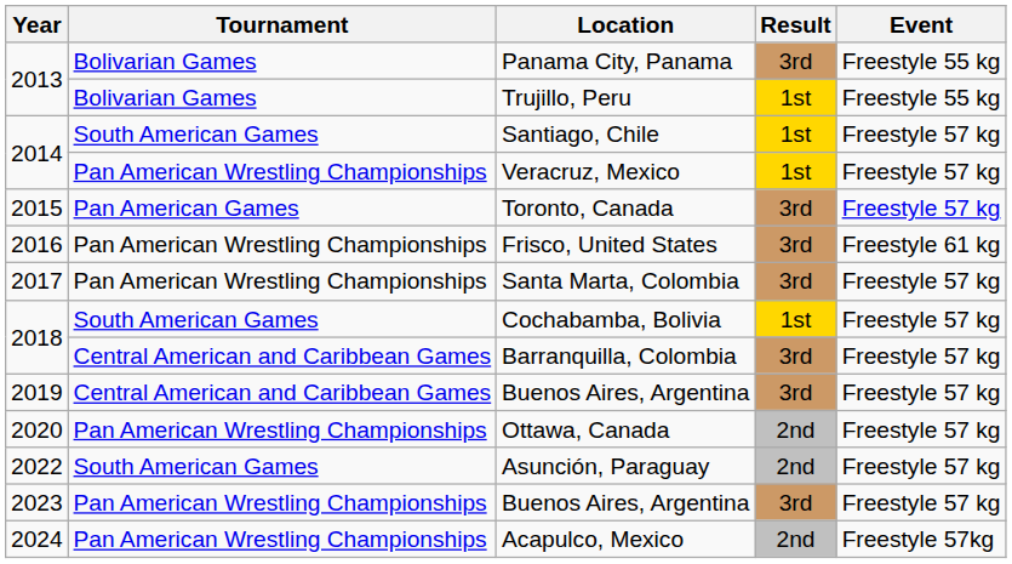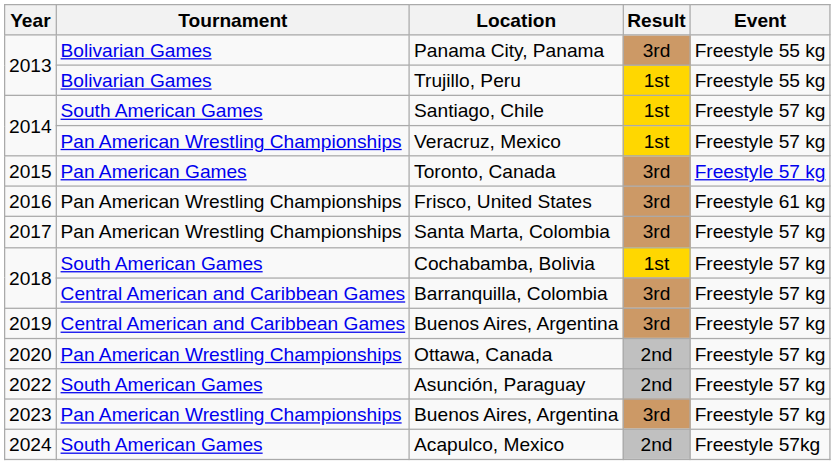 <table class="wikitable" style="font-size:95%;">
 <tr>
 <th>Year</th>
 <th>Tournament</th>
 <th>Location</th>
 <th>Result</th>
 <th>Event</th>
 </tr>
 <tr>
 <td rowspan=2>2013</td>
 <td><a href='#'>Bolivarian Games</a></td>
 <td>Panama City, Panama</td>
 <td align="center" bgcolor="cc9966">3rd</td>
 <td>Freestyle 55 kg</td>
 </tr>
 <tr>
 <td><a href='#'>Bolivarian Games</a></td>
 <td>Trujillo, Peru</td>
 <td align="center" bgcolor="gold">1st</td>
 <td>Freestyle 55 kg</td>
 </tr>
 <tr>
 <td rowspan=2>2014</td>
 <td><a href='#'>South American Games</a></td>
 <td>Santiago, Chile</td>
 <td align="center" bgcolor="gold">1st</td>
 <td>Freestyle 57 kg</td>
 </tr>
 <tr>
 <td><a href='#'>Pan American Wrestling Championships</a></td>
 <td>Veracruz, Mexico</td>
 <td align="center" bgcolor="gold">1st</td>
 <td>Freestyle 57 kg</td>
 </tr>
 <tr>
 <td>2015</td>
 <td><a href='#'>Pan American Games</a></td>
 <td>Toronto, Canada</td>
 <td align="center" bgcolor="cc9966">3rd</td>
 <td><a href='#'>Freestyle 57 kg</a></td>
 </tr>
 <tr>
 <td>2016</td>
 <td>Pan American Wrestling Championships</td>
 <td>Frisco, United States</td>
 <td align="center" bgcolor="cc9966">3rd</td>
 <td>Freestyle 61 kg</td>
 </tr>
 <tr>
 <td>2017</td>
 <td>Pan American Wrestling Championships</td>
 <td>Santa Marta, Colombia</td>
 <td align="center" bgcolor="cc9966">3rd</td>
 <td>Freestyle 57 kg</td>
 </tr>
 <tr>
 <td rowspan=2>2018</td>
 <td><a href='#'>South American Games</a></td>
 <td>Cochabamba, Bolivia</td>
 <td align="center" bgcolor="gold">1st</td>
 <td>Freestyle 57 kg</td>
 </tr>
 <tr>
 <td><a href='#'>Central American and Caribbean Games</a></td>
 <td>Barranquilla, Colombia</td>
 <td align="center" bgcolor="cc9966">3rd</td>
 <td>Freestyle 57 kg</td>
 </tr>
 <tr>
 <td>2019</td>
 <td><a href='#'>Central American and Caribbean Games</a></td>
 <td>Buenos Aires, Argentina</td>
 <td align="center" bgcolor="cc9966">3rd</td>
 <td>Freestyle 57 kg</td>
 </tr>
 <tr>
 <td>2020</td>
 <td><a href='#'>Pan American Wrestling Championships</a></td>
 <td>Ottawa, Canada</td>
 <td align="center" bgcolor="silver">2nd</td>
 <td>Freestyle 57 kg</td>
 </tr>
 <tr>
 <td>2022</td>
 <td><a href='#'>South American Games</a></td>
 <td>Asunción, Paraguay</td>
 <td align="center" bgcolor="silver">2nd</td>
 <td>Freestyle 57 kg</td>
 </tr>
 <tr>
 <td>2023</td>
 <td><a href='#'>Pan American Wrestling Championships</a></td>
 <td>Buenos Aires, Argentina</td>
 <td align="center" bgcolor="cc9966">3rd</td>
 <td>Freestyle 57 kg</td>
 </tr>
 <tr>
 <td>2024</td>
-<td><a href='#'>Pan American Wrestling Championships</a></td>
+<td><a href='#'>South American Games</a></td>
 <td>Acapulco, Mexico</td>
 <td align="center" bgcolor="silver">2nd</td>
 <td>Freestyle 57kg</td>
 </tr>
 </table>
